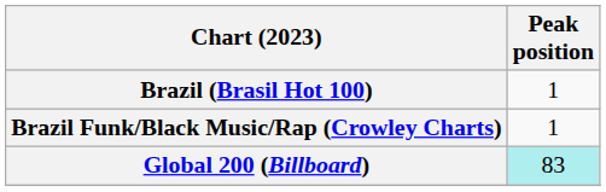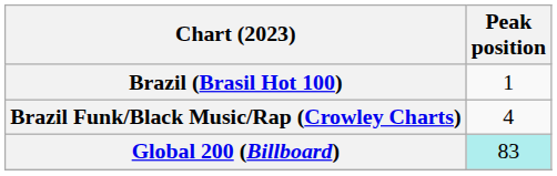 <table class="wikitable sortable plainrowheaders" style="text-align:center">
 <tr>
 <th scope="col">Chart (2023)</th>
 <th scope="col">Peak<br> position</th>
 </tr>
 <tr>
 <th scope="row">Brazil (<a href='#'>Brasil Hot 100</a>)</th>
 <td>1</td>
 </tr>
 <tr>
 <th scope="row">Brazil Funk/Black Music/Rap (<a href='#'>Crowley Charts</a>)</th>
-<td>1</td>
+<td>4</td>
 </tr>
 <tr>
 <th scope="row"><a href='#'>Global 200</a> (<em><a href='#'>Billboard</a></em>)</th>
 <td style="background: paleturquoise;">83</td>
 </tr>
 <tr>
 </tr>
 </table>
